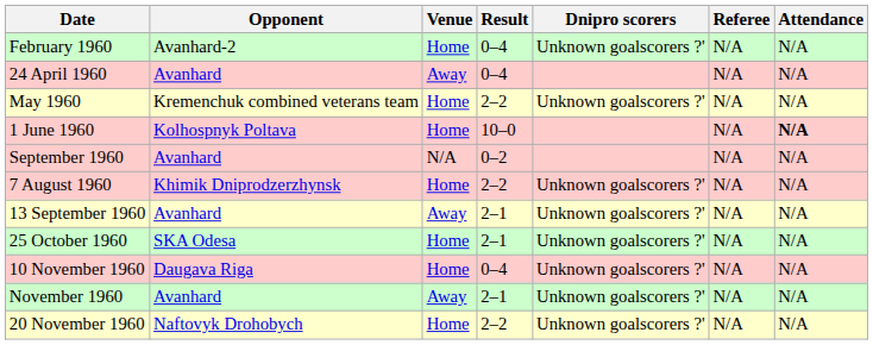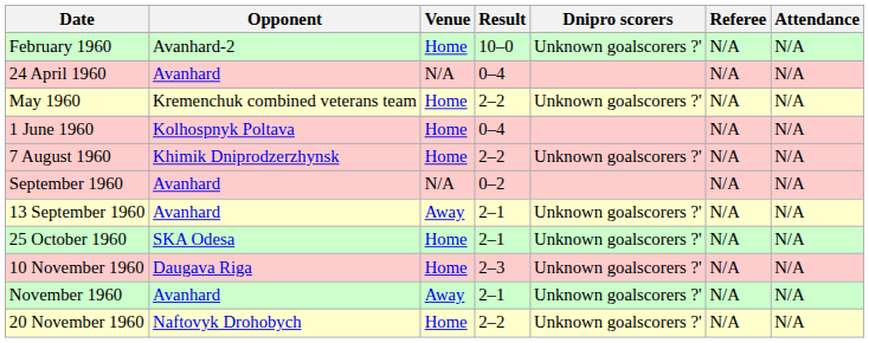 <table class="wikitable" style="text-align:left">
 <tr>
 <th>Date</th>
 <th>Opponent</th>
 <th>Venue</th>
 <th>Result</th>
 <th>Dnipro scorers</th>
 <th>Referee</th>
 <th>Attendance</th>
 </tr>
 <tr style="background:#ccffcc">
 <td>February 1960</td>
 <td>Avanhard-2</td>
 <td><a href='#'>Home</a></td>
-<td>0–4</td>
+<td>10–0</td>
 <td>Unknown goalscorers ?'</td>
 <td>N/A</td>
 <td>N/A</td>
 </tr>
 <tr style="background:#ffcccc">
 <td>24 April 1960</td>
 <td><a href='#'>Avanhard</a></td>
-<td><a href='#'>Away</a></td>
+<td>N/A</td>
 <td>0–4</td>
 <td></td>
 <td>N/A</td>
 <td>N/A</td>
 </tr>
 <tr style="background:#ffffcc">
 <td>May 1960</td>
 <td>Kremenchuk combined veterans team</td>
 <td><a href='#'>Home</a></td>
 <td>2–2</td>
 <td>Unknown goalscorers ?'</td>
 <td>N/A</td>
 <td>N/A</td>
 </tr>
 <tr style="background:#ffcccc">
 <td>1 June 1960</td>
 <td><a href='#'>Kolhospnyk Poltava</a></td>
 <td><a href='#'>Home</a></td>
-<td>10–0</td>
-<td></td>
-<td>N/A</td>
-<td><strong>N/A</strong></td>
-</tr>
-<tr style="background:#ffcccc">
-<td>September 1960</td>
-<td><a href='#'>Avanhard</a></td>
-<td>N/A</td>
-<td>0–2</td>
+<td>0–4</td>
 <td></td>
 <td>N/A</td>
 <td>N/A</td>
 </tr>
 <tr style="background:#ffcccc">
 <td>7 August 1960</td>
 <td><a href='#'>Khimik Dniprodzerzhynsk</a></td>
 <td><a href='#'>Home</a></td>
 <td>2–2</td>
 <td>Unknown goalscorers ?'</td>
+<td>N/A</td>
+<td>N/A</td>
+</tr>
+<tr style="background:#ffcccc">
+<td>September 1960</td>
+<td><a href='#'>Avanhard</a></td>
+<td>N/A</td>
+<td>0–2</td>
+<td></td>
 <td>N/A</td>
 <td>N/A</td>
 </tr>
 <tr style="background:#ffffcc">
 <td>13 September 1960</td>
 <td><a href='#'>Avanhard</a></td>
 <td><a href='#'>Away</a></td>
 <td>2–1</td>
 <td>Unknown goalscorers ?'</td>
 <td>N/A</td>
 <td>N/A</td>
 </tr>
 <tr style="background:#ccffcc">
 <td>25 October 1960</td>
 <td><a href='#'>SKA Odesa</a></td>
 <td><a href='#'>Home</a></td>
 <td>2–1</td>
 <td>Unknown goalscorers ?'</td>
 <td>N/A</td>
 <td>N/A</td>
 </tr>
 <tr style="background:#ffcccc">
 <td>10 November 1960</td>
 <td><a href='#'>Daugava Riga</a></td>
 <td><a href='#'>Home</a></td>
-<td>0–4</td>
+<td>2–3</td>
 <td>Unknown goalscorers ?'</td>
 <td>N/A</td>
 <td>N/A</td>
 </tr>
 <tr style="background:#ccffcc">
 <td>November 1960</td>
 <td><a href='#'>Avanhard</a></td>
 <td><a href='#'>Away</a></td>
 <td>2–1</td>
 <td>Unknown goalscorers ?'</td>
 <td>N/A</td>
 <td>N/A</td>
 </tr>
 <tr style="background:#ffffcc">
 <td>20 November 1960</td>
 <td><a href='#'>Naftovyk Drohobych</a></td>
 <td><a href='#'>Home</a></td>
 <td>2–2</td>
 <td>Unknown goalscorers ?'</td>
 <td>N/A</td>
 <td>N/A</td>
 </tr>
 </table>
